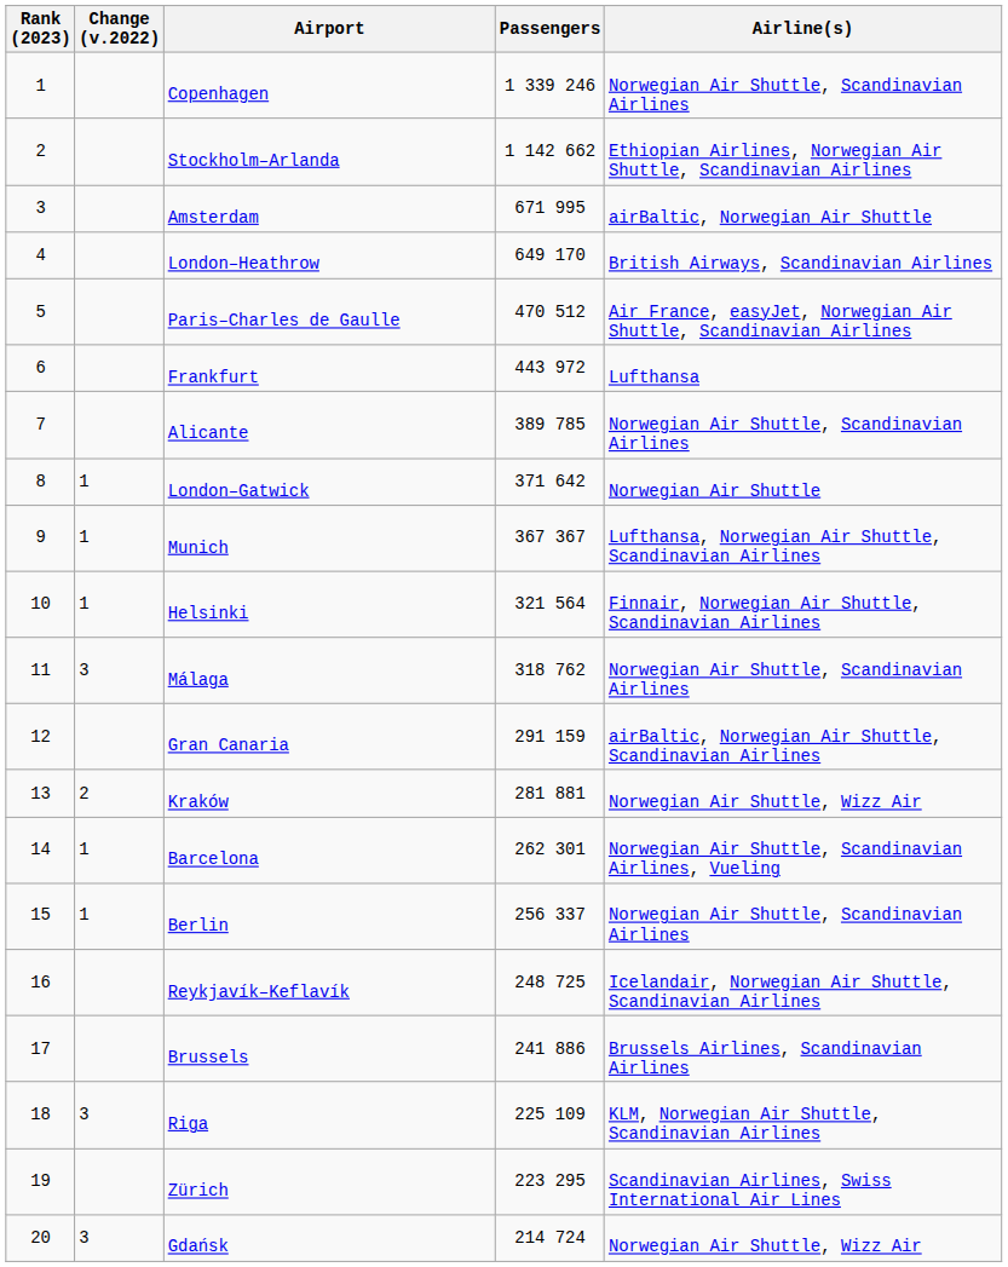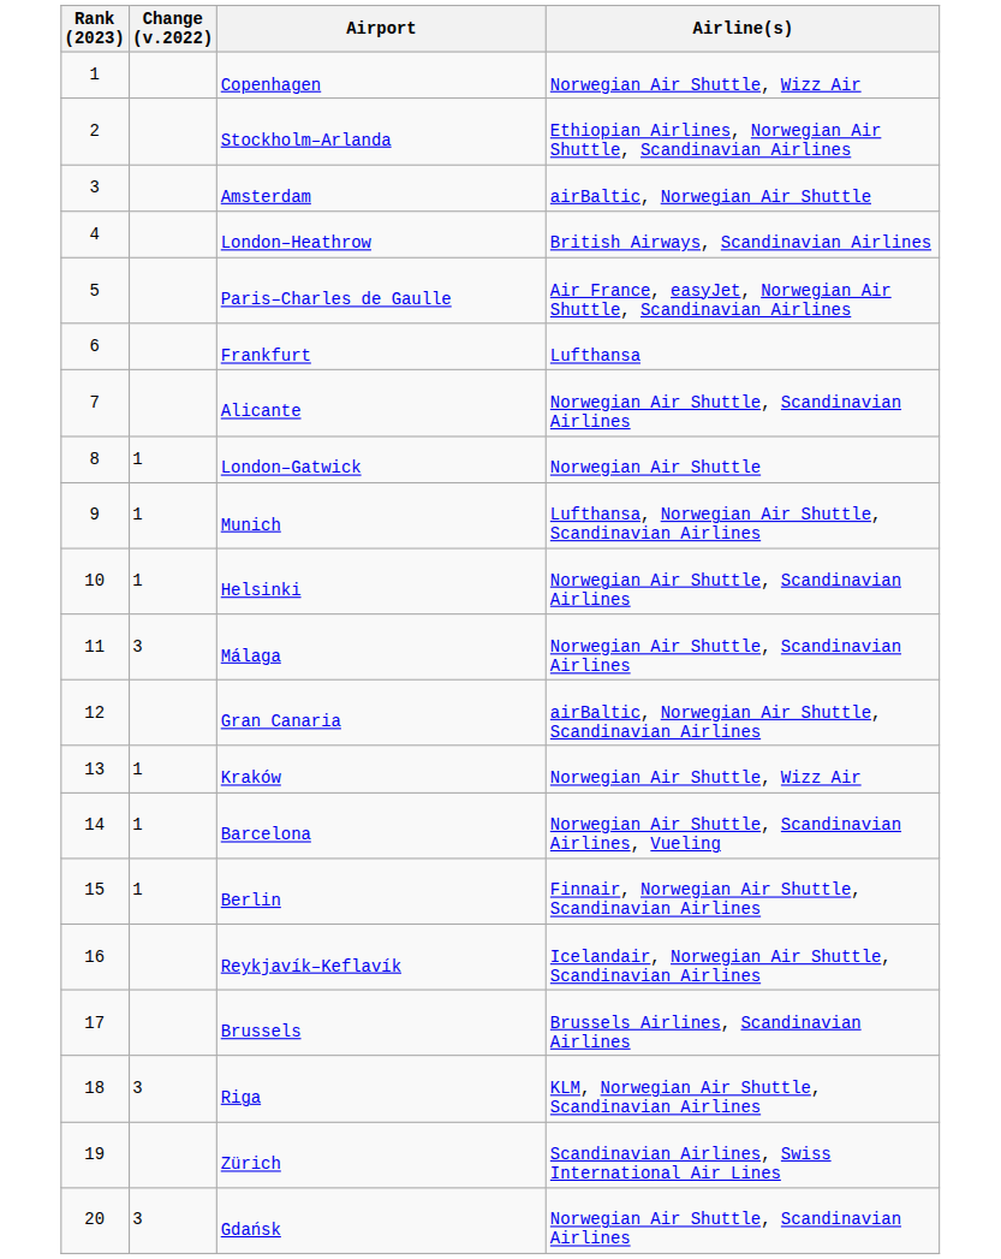 <table class="wikitable sortable" style="margin:auto;">
 <tr>
 <th style="width:25px;">Rank (2023)</th>
 <th style="width:50px;">Change (v.2022)</th>
 <th style="width:250px;">Airport</th>
-<th style="width:50px;">Passengers</th>
 <th style="width:300px;">Airline(s)</th>
 </tr>
 <tr>
 <td style="text-align:center;">1</td>
 <td></td>
 <td><br> <a href='#'>Copenhagen</a></td>
-<td style="text-align:center;">1 339 246</td>
-<td><br><a href='#'>Norwegian Air Shuttle</a>, <a href='#'>Scandinavian Airlines</a></td>
+<td><br><a href='#'>Norwegian Air Shuttle</a>, <a href='#'>Wizz Air</a></td>
 </tr>
 <tr>
 <td style="text-align:center;">2</td>
 <td></td>
 <td><br> <a href='#'>Stockholm–Arlanda</a></td>
-<td style="text-align:center;">1 142 662</td>
 <td><br><a href='#'>Ethiopian Airlines</a>, <a href='#'>Norwegian Air Shuttle</a>, <a href='#'>Scandinavian Airlines</a></td>
 </tr>
 <tr>
 <td style="text-align:center;">3</td>
 <td></td>
 <td><br> <a href='#'>Amsterdam</a></td>
-<td style="text-align:center;">671 995</td>
 <td><br><a href='#'>airBaltic</a>, <a href='#'>Norwegian Air Shuttle</a></td>
 </tr>
 <tr>
 <td style="text-align:center;">4</td>
 <td></td>
 <td><br> <a href='#'>London–Heathrow</a></td>
-<td style="text-align:center;">649 170</td>
 <td><br><a href='#'>British Airways</a>, <a href='#'>Scandinavian Airlines</a></td>
 </tr>
 <tr>
 <td style="text-align:center;">5</td>
 <td></td>
 <td><br> <a href='#'>Paris–Charles de Gaulle</a></td>
-<td style="text-align:center;">470 512</td>
 <td><br><a href='#'>Air France</a>, <a href='#'>easyJet</a>, <a href='#'>Norwegian Air Shuttle</a>, <a href='#'>Scandinavian Airlines</a></td>
 </tr>
 <tr>
 <td style="text-align:center;">6</td>
 <td></td>
 <td><br> <a href='#'>Frankfurt</a></td>
-<td style="text-align:center;">443 972</td>
 <td><br><a href='#'>Lufthansa</a></td>
 </tr>
 <tr>
 <td style="text-align:center;">7</td>
 <td></td>
 <td><br> <a href='#'>Alicante</a></td>
-<td style="text-align:center;">389 785</td>
 <td><br><a href='#'>Norwegian Air Shuttle</a>, <a href='#'>Scandinavian Airlines</a></td>
 </tr>
 <tr>
 <td style="text-align:center;">8</td>
 <td> 1</td>
 <td><br> <a href='#'>London–Gatwick</a></td>
-<td style="text-align:center;">371 642</td>
 <td><br><a href='#'>Norwegian Air Shuttle</a></td>
 </tr>
 <tr>
 <td style="text-align:center;">9</td>
 <td> 1</td>
 <td><br> <a href='#'>Munich</a></td>
-<td style="text-align:center;">367 367</td>
 <td><br><a href='#'>Lufthansa</a>, <a href='#'>Norwegian Air Shuttle</a>, <a href='#'>Scandinavian Airlines</a></td>
 </tr>
 <tr>
 <td style="text-align:center;">10</td>
 <td> 1</td>
 <td><br> <a href='#'>Helsinki</a></td>
-<td style="text-align:center;">321 564</td>
-<td><br><a href='#'>Finnair</a>, <a href='#'>Norwegian Air Shuttle</a>, <a href='#'>Scandinavian Airlines</a></td>
+<td><br><a href='#'>Norwegian Air Shuttle</a>, <a href='#'>Scandinavian Airlines</a></td>
 </tr>
 <tr>
 <td style="text-align:center;">11</td>
 <td> 3</td>
 <td><br> <a href='#'>Málaga</a></td>
-<td style="text-align:center;">318 762</td>
 <td><br><a href='#'>Norwegian Air Shuttle</a>, <a href='#'>Scandinavian Airlines</a></td>
 </tr>
 <tr>
 <td style="text-align:center;">12</td>
 <td></td>
 <td><br> <a href='#'>Gran Canaria</a></td>
-<td style="text-align:center;">291 159</td>
 <td><br><a href='#'>airBaltic</a>, <a href='#'>Norwegian Air Shuttle</a>, <a href='#'>Scandinavian Airlines</a></td>
 </tr>
 <tr>
 <td style="text-align:center;">13</td>
-<td> 2</td>
+<td> 1</td>
 <td><br> <a href='#'>Kraków</a></td>
-<td style="text-align:center;">281 881</td>
 <td><br><a href='#'>Norwegian Air Shuttle</a>, <a href='#'>Wizz Air</a></td>
 </tr>
 <tr>
 <td style="text-align:center;">14</td>
 <td> 1</td>
 <td><br> <a href='#'>Barcelona</a></td>
-<td style="text-align:center;">262 301</td>
 <td><br><a href='#'>Norwegian Air Shuttle</a>, <a href='#'>Scandinavian Airlines</a>, <a href='#'>Vueling</a></td>
 </tr>
 <tr>
 <td style="text-align:center;">15</td>
 <td> 1</td>
 <td><br> <a href='#'>Berlin</a></td>
-<td style="text-align:center;">256 337</td>
-<td><br><a href='#'>Norwegian Air Shuttle</a>, <a href='#'>Scandinavian Airlines</a></td>
+<td><br><a href='#'>Finnair</a>, <a href='#'>Norwegian Air Shuttle</a>, <a href='#'>Scandinavian Airlines</a></td>
 </tr>
 <tr>
 <td style="text-align:center;">16</td>
 <td></td>
 <td><br> <a href='#'>Reykjavík–Keflavík</a></td>
-<td style="text-align:center;">248 725</td>
 <td><br><a href='#'>Icelandair</a>, <a href='#'>Norwegian Air Shuttle</a>, <a href='#'>Scandinavian Airlines</a></td>
 </tr>
 <tr>
 <td style="text-align:center;">17</td>
 <td></td>
 <td><br> <a href='#'>Brussels</a></td>
-<td style="text-align:center;">241 886</td>
 <td><br><a href='#'>Brussels Airlines</a>, <a href='#'>Scandinavian Airlines</a></td>
 </tr>
 <tr>
 <td style="text-align:center;">18</td>
 <td> 3</td>
 <td><br> <a href='#'>Riga</a></td>
-<td style="text-align:center;">225 109</td>
 <td><br><a href='#'>KLM</a>, <a href='#'>Norwegian Air Shuttle</a>, <a href='#'>Scandinavian Airlines</a></td>
 </tr>
 <tr>
 <td style="text-align:center;">19</td>
 <td></td>
 <td><br> <a href='#'>Zürich</a></td>
-<td style="text-align:center;">223 295</td>
 <td><br><a href='#'>Scandinavian Airlines</a>, <a href='#'>Swiss International Air Lines</a></td>
 </tr>
 <tr>
 <td style="text-align:center;">20</td>
 <td> 3</td>
 <td><br> <a href='#'>Gdańsk</a></td>
-<td style="text-align:center;">214 724</td>
-<td><br><a href='#'>Norwegian Air Shuttle</a>, <a href='#'>Wizz Air</a></td>
+<td><br><a href='#'>Norwegian Air Shuttle</a>, <a href='#'>Scandinavian Airlines</a></td>
 </tr>
 </table>
